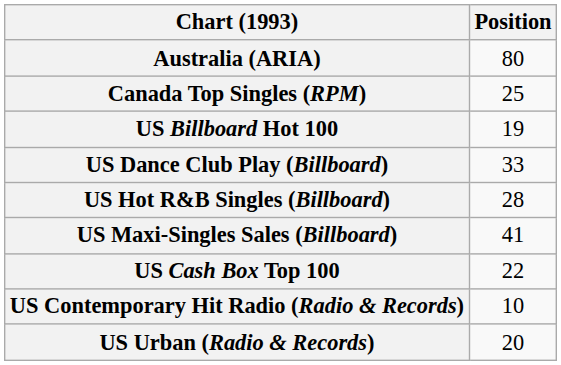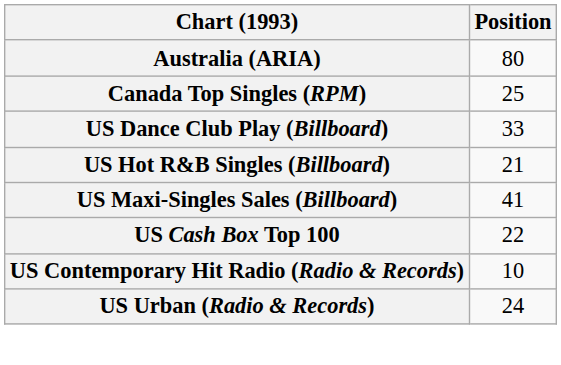 <table class="wikitable sortable plainrowheaders" style="text-align:center">
 <tr>
 <th>Chart (1993)</th>
 <th>Position</th>
 </tr>
 <tr>
 <th scope="row">Australia (ARIA)</th>
 <td>80</td>
 </tr>
 <tr>
 <th scope="row">Canada Top Singles (<em>RPM</em>)</th>
 <td>25</td>
 </tr>
 <tr>
-<th scope="row">US <em>Billboard</em> Hot 100</th>
-<td>19</td>
-</tr>
-<tr>
 <th scope="row">US Dance Club Play (<em>Billboard</em>)</th>
 <td>33</td>
 </tr>
 <tr>
 <th scope="row">US Hot R&B Singles (<em>Billboard</em>)</th>
-<td>28</td>
+<td>21</td>
 </tr>
 <tr>
 <th scope="row">US Maxi-Singles Sales (<em>Billboard</em>)</th>
 <td>41</td>
 </tr>
 <tr>
 <th scope="row">US <em>Cash Box</em> Top 100</th>
 <td>22</td>
 </tr>
 <tr>
 <th scope="row">US Contemporary Hit Radio (<em>Radio & Records</em>)</th>
 <td>10</td>
 </tr>
 <tr>
 <th scope="row">US Urban (<em>Radio & Records</em>)</th>
-<td>20</td>
+<td>24</td>
 </tr>
 </table>
